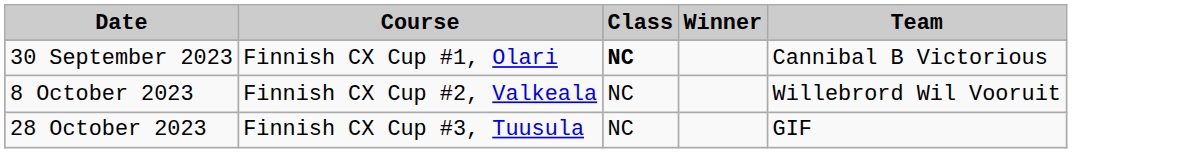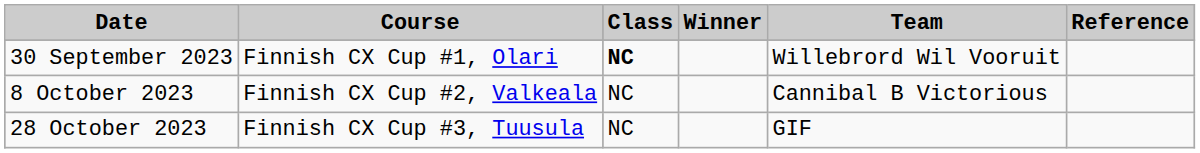 <table class="wikitable sortable alternance ">
 <tr>
 <th scope="col" style="background-color:#CCCCCC;">Date</th>
 <th scope="col" style="background-color:#CCCCCC;">Course</th>
 <th scope="col" style="background-color:#CCCCCC;">Class</th>
 <th scope="col" style="background-color:#CCCCCC;">Winner</th>
 <th scope="col" style="background-color:#CCCCCC;">Team</th>
+<th scope="col" style="background-color:#CCCCCC;">Reference</th>
 </tr>
 <tr>
 <td>30 September 2023</td>
 <td> Finnish CX Cup #1, <a href='#'>Olari</a></td>
 <td><strong>NC</strong></td>
 <td></td>
-<td>Cannibal B Victorious</td>
+<td>Willebrord Wil Vooruit</td>
+<td></td>
 </tr>
 <tr>
 <td>8 October 2023</td>
 <td> Finnish CX Cup #2, <a href='#'>Valkeala</a></td>
 <td>NC</td>
 <td></td>
-<td>Willebrord Wil Vooruit</td>
+<td>Cannibal B Victorious</td>
+<td></td>
 </tr>
 <tr>
 <td>28 October 2023</td>
 <td> Finnish CX Cup #3, <a href='#'>Tuusula</a></td>
 <td>NC</td>
 <td></td>
 <td>GIF</td>
+<td></td>
 </tr>
 </table>
